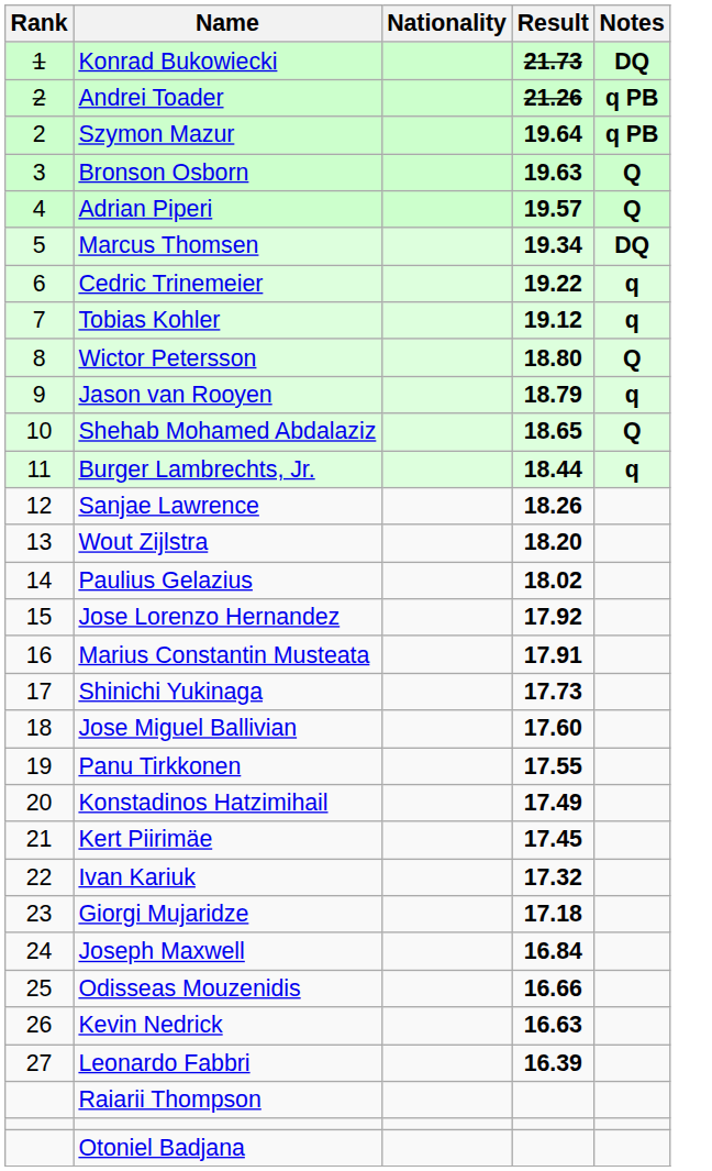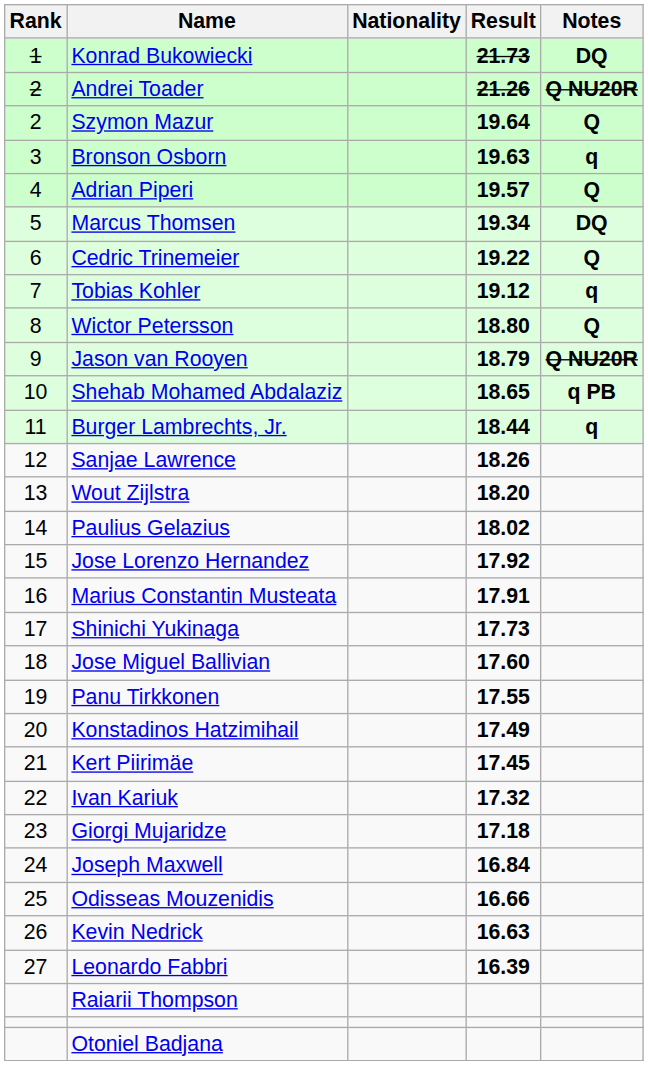 <table class="wikitable sortable" style="text-align:center">
 <tr>
 <th>Rank</th>
 <th>Name</th>
 <th>Nationality</th>
 <th>Result</th>
 <th>Notes</th>
 </tr>
 <tr bgcolor=ccffcc>
 <td><s>1 </s></td>
 <td align=left><a href='#'>Konrad Bukowiecki</a></td>
 <td align=left></td>
 <td><s><strong>21.73</strong> </s></td>
 <td><strong>DQ</strong></td>
 </tr>
 <tr bgcolor=ccffcc>
 <td><s>2 </s></td>
 <td align=left><a href='#'>Andrei Toader</a></td>
 <td align=left></td>
 <td><s> <strong>21.26</strong> </s></td>
-<td><strong>q PB</strong></td>
+<td><s><strong>Q NU20R</strong></s></td>
 </tr>
 <tr bgcolor=ccffcc>
 <td>2</td>
 <td align=left><a href='#'>Szymon Mazur</a></td>
 <td align=left></td>
 <td><strong>19.64</strong></td>
-<td><strong>q PB</strong></td>
+<td><strong>Q</strong></td>
 </tr>
 <tr bgcolor=ccffcc>
 <td>3</td>
 <td align=left><a href='#'>Bronson Osborn</a></td>
 <td align=left></td>
 <td><strong>19.63</strong></td>
-<td><strong>Q</strong></td>
+<td><strong>q</strong></td>
 </tr>
 <tr bgcolor=ccffcc>
 <td>4</td>
 <td align=left><a href='#'>Adrian Piperi</a></td>
 <td align=left></td>
 <td><strong>19.57</strong></td>
 <td><strong>Q</strong></td>
 </tr>
 <tr bgcolor=ddffdd>
 <td>5</td>
 <td align=left><a href='#'>Marcus Thomsen</a></td>
 <td align=left></td>
 <td><strong>19.34</strong></td>
 <td><strong>DQ</strong></td>
 </tr>
 <tr bgcolor=ddffdd>
 <td>6</td>
 <td align=left><a href='#'>Cedric Trinemeier</a></td>
 <td align=left></td>
 <td><strong>19.22</strong></td>
-<td><strong>q</strong></td>
+<td><strong>Q</strong></td>
 </tr>
 <tr bgcolor=ddffdd>
 <td>7</td>
 <td align=left><a href='#'>Tobias Kohler</a></td>
 <td align=left></td>
 <td><strong>19.12</strong></td>
 <td><strong>q</strong></td>
 </tr>
 <tr bgcolor=ddffdd>
 <td>8</td>
 <td align=left><a href='#'>Wictor Petersson</a></td>
 <td align=left></td>
 <td><strong>18.80</strong></td>
 <td><strong>Q</strong></td>
 </tr>
 <tr bgcolor=ddffdd>
 <td>9</td>
 <td align=left><a href='#'>Jason van Rooyen</a></td>
 <td align=left></td>
 <td><strong>18.79</strong></td>
-<td><strong>q</strong></td>
+<td><s><strong>Q NU20R</strong></s></td>
 </tr>
 <tr bgcolor=ddffdd>
 <td>10</td>
 <td align=left><a href='#'>Shehab Mohamed Abdalaziz</a></td>
 <td align=left></td>
 <td><strong>18.65</strong></td>
-<td><strong>Q</strong></td>
+<td><strong>q PB</strong></td>
 </tr>
 <tr bgcolor=ddffdd>
 <td>11</td>
 <td align=left><a href='#'>Burger Lambrechts, Jr.</a></td>
 <td align=left></td>
 <td><strong>18.44</strong></td>
 <td><strong>q</strong></td>
 </tr>
 <tr>
 <td>12</td>
 <td align=left><a href='#'>Sanjae Lawrence</a></td>
 <td align=left></td>
 <td><strong>18.26</strong></td>
 <td></td>
 </tr>
 <tr>
 <td>13</td>
 <td align=left><a href='#'>Wout Zijlstra</a></td>
 <td align=left></td>
 <td><strong>18.20</strong></td>
 <td></td>
 </tr>
 <tr>
 <td>14</td>
 <td align=left><a href='#'>Paulius Gelazius</a></td>
 <td align=left></td>
 <td><strong>18.02</strong></td>
 <td></td>
 </tr>
 <tr>
 <td>15</td>
 <td align=left><a href='#'>Jose Lorenzo Hernandez</a></td>
 <td align=left></td>
 <td><strong>17.92</strong></td>
 <td></td>
 </tr>
 <tr>
 <td>16</td>
 <td align=left><a href='#'>Marius Constantin Musteata</a></td>
 <td align=left></td>
 <td><strong>17.91</strong></td>
 <td></td>
 </tr>
 <tr>
 <td>17</td>
 <td align=left><a href='#'>Shinichi Yukinaga</a></td>
 <td align=left></td>
 <td><strong>17.73</strong></td>
 <td></td>
 </tr>
 <tr>
 <td>18</td>
 <td align=left><a href='#'>Jose Miguel Ballivian</a></td>
 <td align=left></td>
 <td><strong>17.60</strong></td>
 <td></td>
 </tr>
 <tr>
 <td>19</td>
 <td align=left><a href='#'>Panu Tirkkonen</a></td>
 <td align=left></td>
 <td><strong>17.55</strong></td>
 <td></td>
 </tr>
 <tr>
 <td>20</td>
 <td align=left><a href='#'>Konstadinos Hatzimihail</a></td>
 <td align=left></td>
 <td><strong>17.49</strong></td>
 <td></td>
 </tr>
 <tr>
 <td>21</td>
 <td align=left><a href='#'>Kert Piirimäe</a></td>
 <td align=left></td>
 <td><strong>17.45</strong></td>
 <td></td>
 </tr>
 <tr>
 <td>22</td>
 <td align=left><a href='#'>Ivan Kariuk</a></td>
 <td align=left></td>
 <td><strong>17.32</strong></td>
 <td></td>
 </tr>
 <tr>
 <td>23</td>
 <td align=left><a href='#'>Giorgi Mujaridze</a></td>
 <td align=left></td>
 <td><strong>17.18</strong></td>
 <td></td>
 </tr>
 <tr>
 <td>24</td>
 <td align=left><a href='#'>Joseph Maxwell</a></td>
 <td align=left></td>
 <td><strong>16.84</strong></td>
 <td></td>
 </tr>
 <tr>
 <td>25</td>
 <td align=left><a href='#'>Odisseas Mouzenidis</a></td>
 <td align=left></td>
 <td><strong>16.66</strong></td>
 <td></td>
 </tr>
 <tr>
 <td>26</td>
 <td align=left><a href='#'>Kevin Nedrick</a></td>
 <td align=left></td>
 <td><strong>16.63</strong></td>
 <td></td>
 </tr>
 <tr>
 <td>27</td>
 <td align=left><a href='#'>Leonardo Fabbri</a></td>
 <td align=left></td>
 <td><strong>16.39</strong></td>
 <td></td>
 </tr>
 <tr>
 <td></td>
 <td align=left><a href='#'>Raiarii Thompson</a></td>
 <td align=left></td>
 <td><strong></strong></td>
 <td></td>
 </tr>
 <tr>
 <td></td>
 <td align=left></td>
 <td align=left></td>
 <td><strong></strong></td>
 <td></td>
 </tr>
 <tr>
 <td></td>
 <td align=left><a href='#'>Otoniel Badjana</a></td>
 <td align=left></td>
 <td><strong></strong></td>
 <td></td>
 </tr>
 <tr>
 </tr>
 </table>
